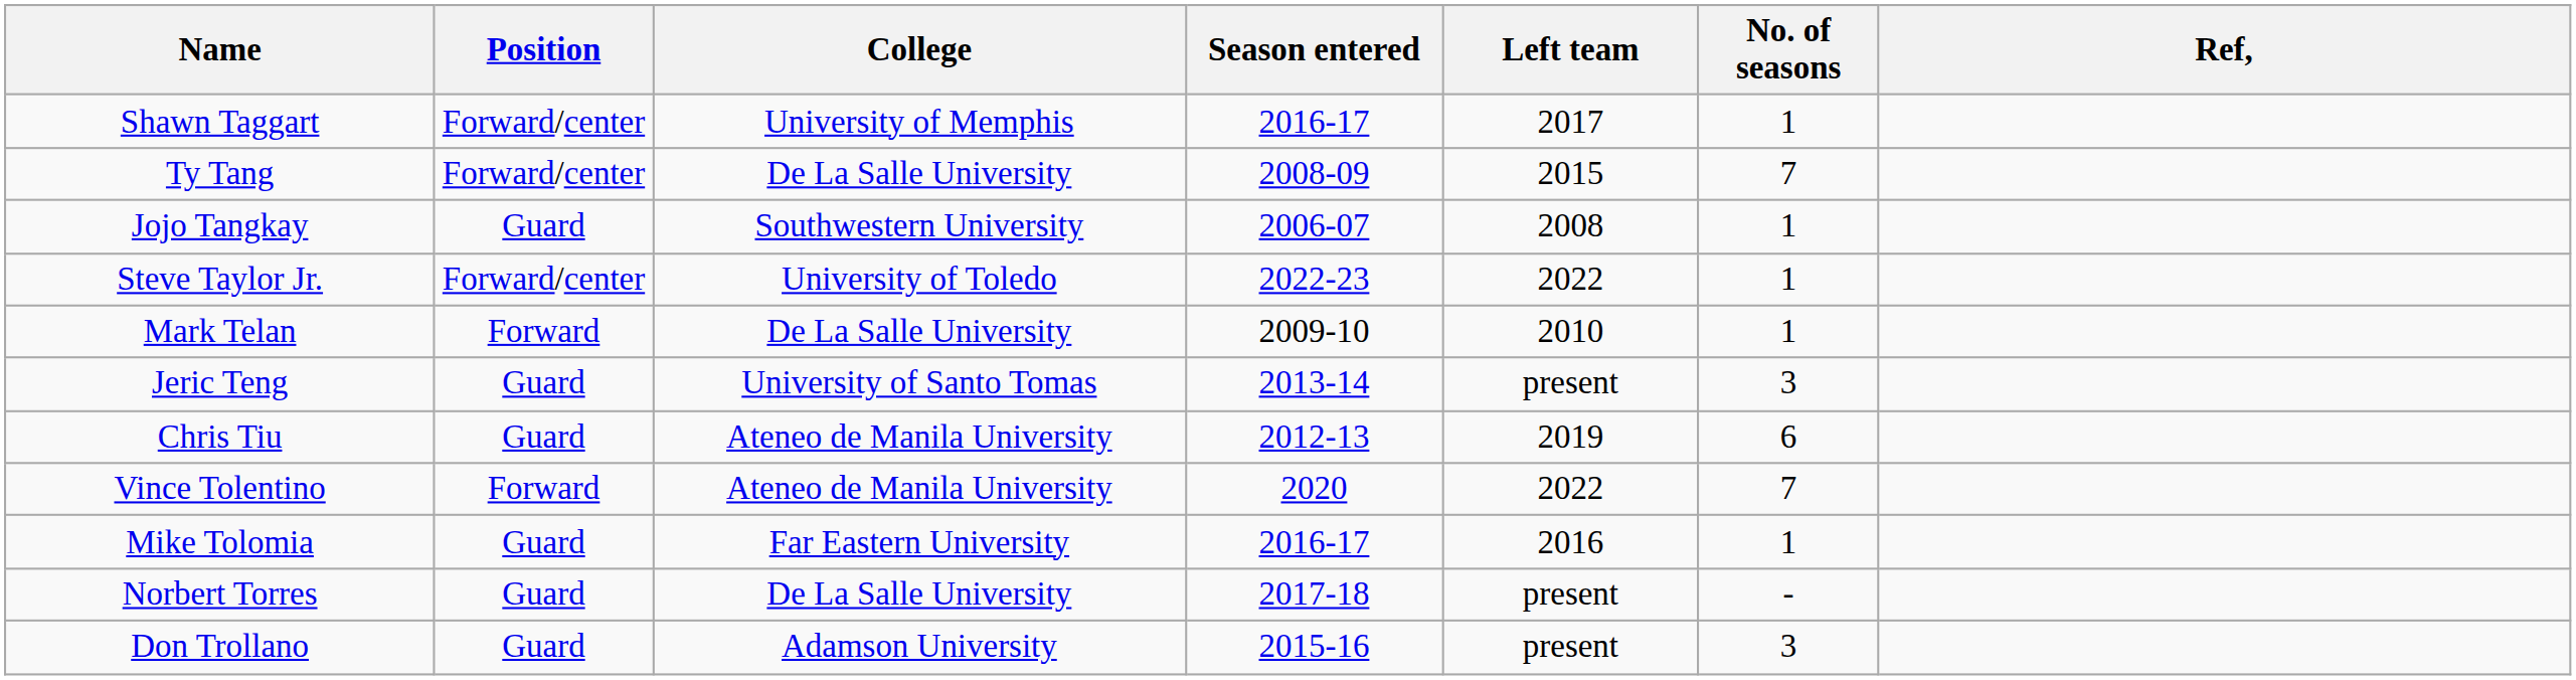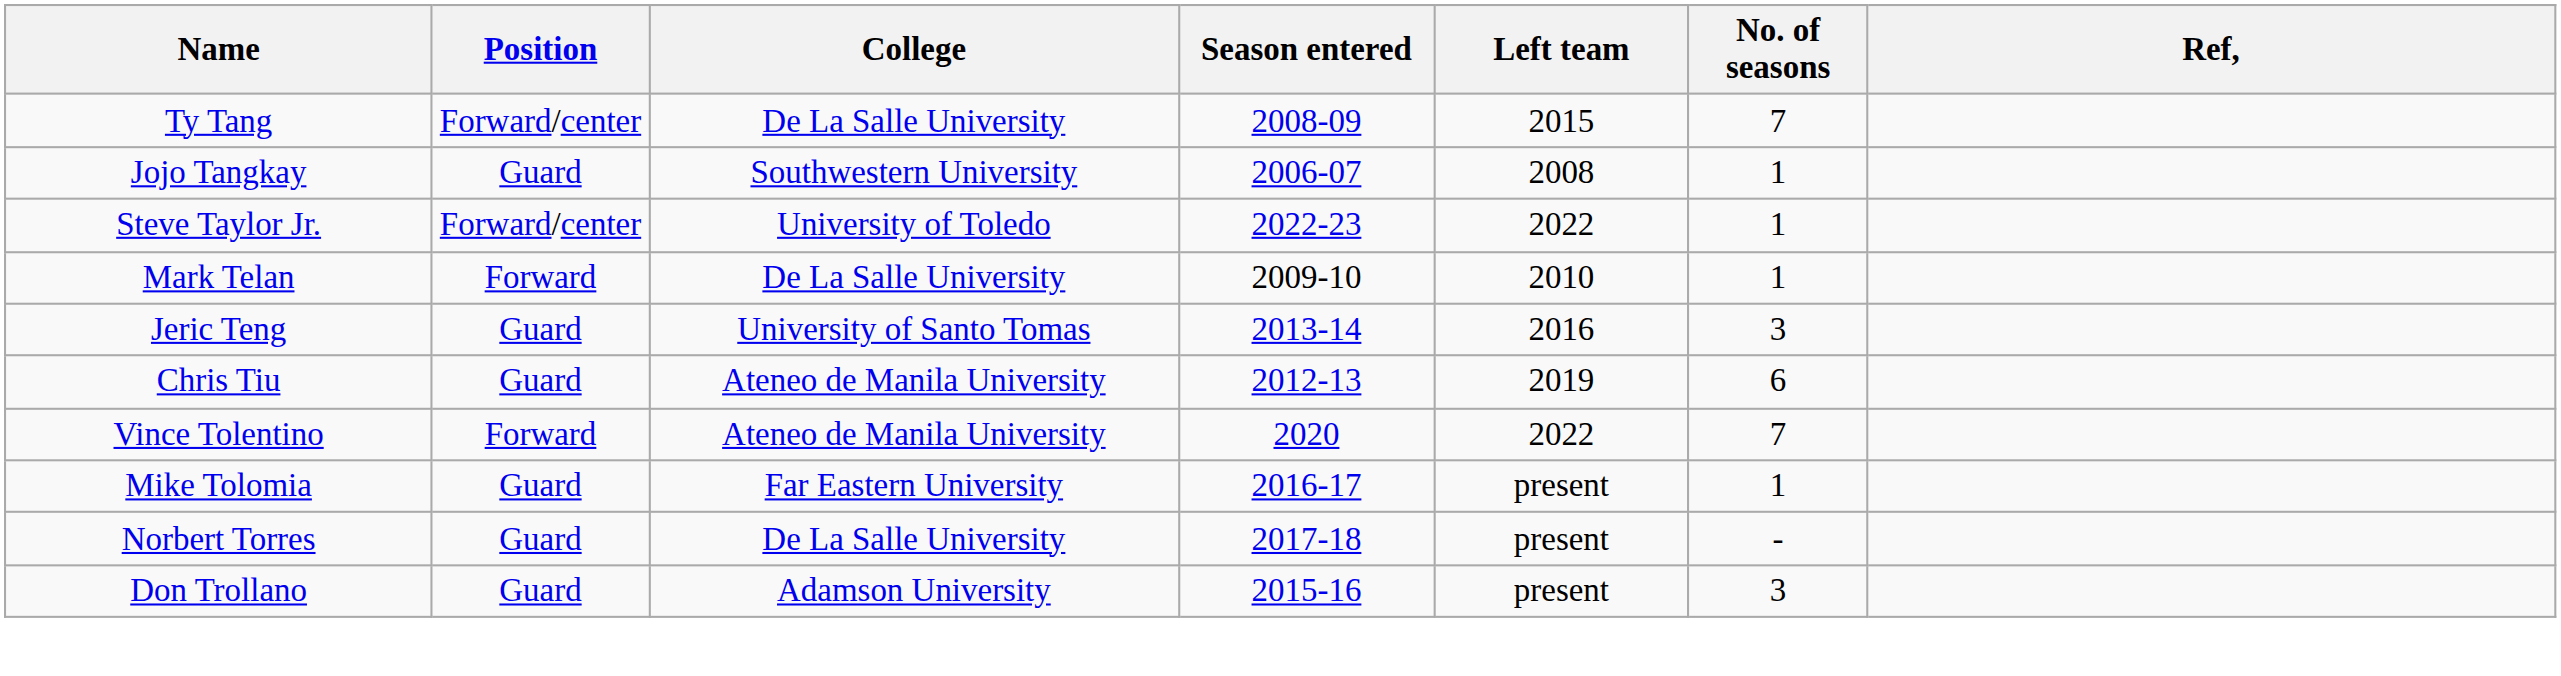 <table class="wikitable sortable" style="text-align:center" width="98%">
 <tr>
 <th style="width:200px;">Name</th>
 <th style="width:7%;"><a href='#'>Position</a></th>
 <th style="width:250px;">College</th>
 <th style="width:10%;">Season entered</th>
 <th style="width:10%;">Left team</th>
 <th style="width:7%;">No. of seasons</th>
 <th class=unsortable>Ref,</th>
-</tr>
-<tr>
-<td><a href='#'>Shawn Taggart</a></td>
-<td><a href='#'>Forward</a>/<a href='#'>center</a></td>
-<td><a href='#'>University of Memphis</a></td>
-<td><a href='#'>2016-17</a></td>
-<td>2017</td>
-<td>1</td>
-<td></td>
 </tr>
 <tr>
 <td><a href='#'>Ty Tang</a></td>
 <td><a href='#'>Forward</a>/<a href='#'>center</a></td>
 <td><a href='#'>De La Salle University</a></td>
 <td><a href='#'>2008-09</a></td>
 <td>2015</td>
 <td>7</td>
 <td></td>
 </tr>
 <tr>
 <td><a href='#'>Jojo Tangkay</a></td>
 <td><a href='#'>Guard</a></td>
 <td><a href='#'>Southwestern University</a></td>
 <td><a href='#'>2006-07</a></td>
 <td>2008</td>
 <td>1</td>
 <td></td>
 </tr>
 <tr>
 <td><a href='#'>Steve Taylor Jr.</a></td>
 <td><a href='#'>Forward</a>/<a href='#'>center</a></td>
 <td><a href='#'>University of Toledo</a></td>
 <td><a href='#'>2022-23</a></td>
 <td>2022</td>
 <td>1</td>
 <td></td>
 </tr>
 <tr>
 <td><a href='#'>Mark Telan</a></td>
 <td><a href='#'>Forward</a></td>
 <td><a href='#'>De La Salle University</a></td>
 <td>2009-10</td>
 <td>2010</td>
 <td>1</td>
 <td></td>
 </tr>
 <tr>
 <td><a href='#'>Jeric Teng</a></td>
 <td><a href='#'>Guard</a></td>
 <td><a href='#'>University of Santo Tomas</a></td>
 <td><a href='#'>2013-14</a></td>
-<td>present</td>
+<td>2016</td>
 <td>3</td>
 <td></td>
 </tr>
 <tr>
 <td><a href='#'>Chris Tiu</a></td>
 <td><a href='#'>Guard</a></td>
 <td><a href='#'>Ateneo de Manila University</a></td>
 <td><a href='#'>2012-13</a></td>
 <td>2019</td>
 <td>6</td>
 <td></td>
 </tr>
 <tr>
 <td><a href='#'>Vince Tolentino</a></td>
 <td><a href='#'>Forward</a></td>
 <td><a href='#'>Ateneo de Manila University</a></td>
 <td><a href='#'>2020</a></td>
 <td>2022</td>
 <td>7</td>
 <td></td>
 </tr>
 <tr>
 <td><a href='#'>Mike Tolomia</a></td>
 <td><a href='#'>Guard</a></td>
 <td><a href='#'>Far Eastern University</a></td>
 <td><a href='#'>2016-17</a></td>
-<td>2016</td>
+<td>present</td>
 <td>1</td>
 <td></td>
 </tr>
 <tr>
 <td><a href='#'>Norbert Torres</a></td>
 <td><a href='#'>Guard</a></td>
 <td><a href='#'>De La Salle University</a></td>
 <td><a href='#'>2017-18</a></td>
 <td>present</td>
 <td>-</td>
 <td></td>
 </tr>
 <tr>
 <td><a href='#'>Don Trollano</a></td>
 <td><a href='#'>Guard</a></td>
 <td><a href='#'>Adamson University</a></td>
 <td><a href='#'>2015-16</a></td>
 <td>present</td>
 <td>3</td>
 <td></td>
 </tr>
 </table>
